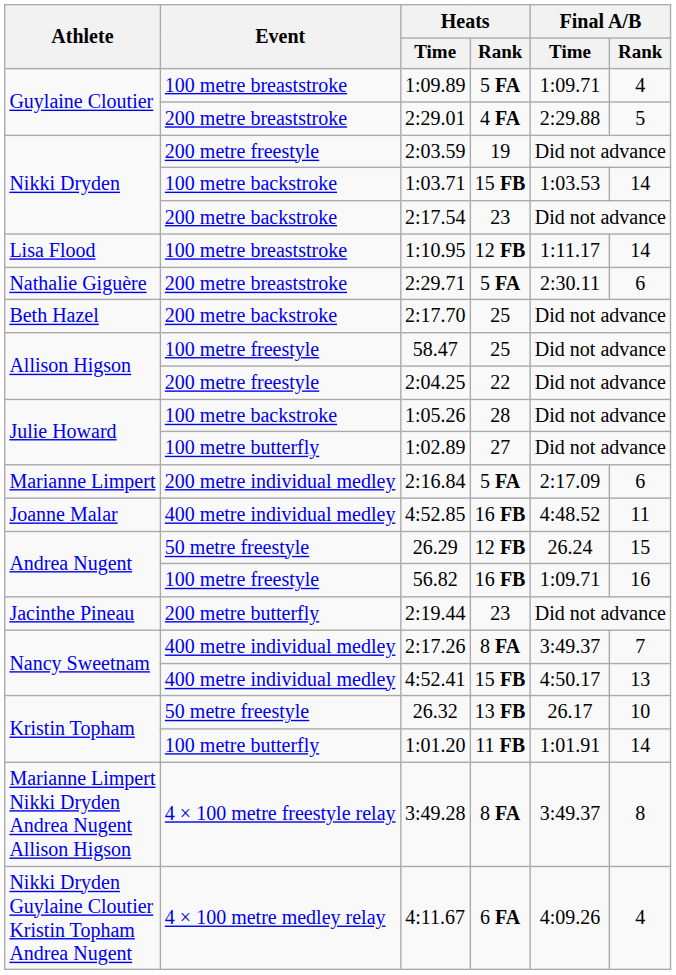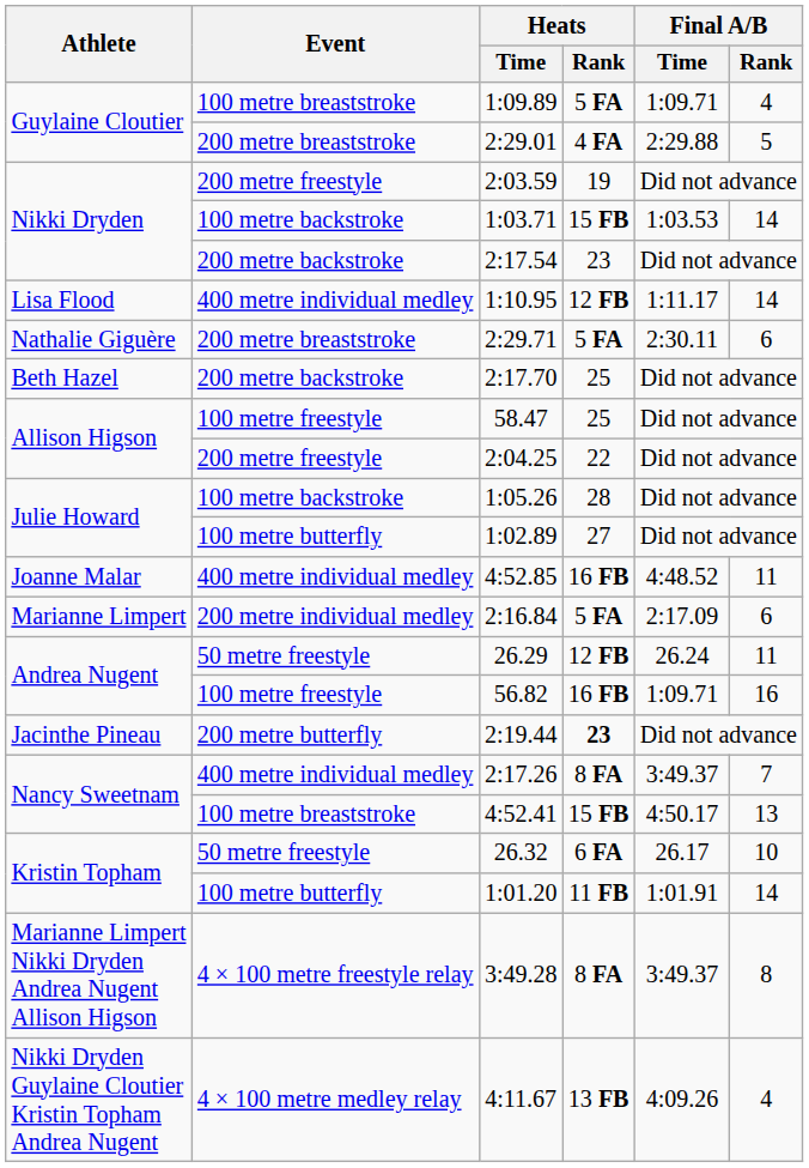 <table class="wikitable" style="font-size:90%">
 <tr>
 <th rowspan="2">Athlete</th>
 <th rowspan="2">Event</th>
 <th colspan=2>Heats</th>
 <th colspan=2>Final A/B</th>
 </tr>
 <tr style="font-size:95%">
 <th>Time</th>
 <th>Rank</th>
 <th>Time</th>
 <th>Rank</th>
 </tr>
 <tr align=center>
 <td align=left rowspan=2><a href='#'>Guylaine Cloutier</a></td>
 <td align=left><a href='#'>100 metre breaststroke</a></td>
 <td>1:09.89</td>
 <td>5 <strong>FA</strong></td>
 <td>1:09.71</td>
 <td>4</td>
 </tr>
 <tr align=center>
 <td align=left><a href='#'>200 metre breaststroke</a></td>
 <td>2:29.01</td>
 <td>4 <strong>FA</strong></td>
 <td>2:29.88</td>
 <td>5</td>
 </tr>
 <tr align=center>
 <td align=left rowspan=3><a href='#'>Nikki Dryden</a></td>
 <td align=left><a href='#'>200 metre freestyle</a></td>
 <td>2:03.59</td>
 <td>19</td>
 <td colspan=2>Did not advance</td>
 </tr>
 <tr align=center>
 <td align=left><a href='#'>100 metre backstroke</a></td>
 <td>1:03.71</td>
 <td>15 <strong>FB</strong></td>
 <td>1:03.53</td>
 <td>14</td>
 </tr>
 <tr align=center>
 <td align=left><a href='#'>200 metre backstroke</a></td>
 <td>2:17.54</td>
 <td>23</td>
 <td colspan=2>Did not advance</td>
 </tr>
 <tr align=center>
 <td align=left><a href='#'>Lisa Flood</a></td>
-<td align=left><a href='#'>100 metre breaststroke</a></td>
+<td align=left><a href='#'>400 metre individual medley</a></td>
 <td>1:10.95</td>
 <td>12 <strong>FB</strong></td>
 <td>1:11.17</td>
 <td>14</td>
 </tr>
 <tr align=center>
 <td align=left><a href='#'>Nathalie Giguère</a></td>
 <td align=left><a href='#'>200 metre breaststroke</a></td>
 <td>2:29.71</td>
 <td>5 <strong>FA</strong></td>
 <td>2:30.11</td>
 <td>6</td>
 </tr>
 <tr align=center>
 <td align=left><a href='#'>Beth Hazel</a></td>
 <td align=left><a href='#'>200 metre backstroke</a></td>
 <td>2:17.70</td>
 <td>25</td>
 <td colspan=2>Did not advance</td>
 </tr>
 <tr align=center>
 <td align=left rowspan=2><a href='#'>Allison Higson</a></td>
 <td align=left><a href='#'>100 metre freestyle</a></td>
 <td>58.47</td>
 <td>25</td>
 <td colspan=2>Did not advance</td>
 </tr>
 <tr align=center>
 <td align=left><a href='#'>200 metre freestyle</a></td>
 <td>2:04.25</td>
 <td>22</td>
 <td colspan=2>Did not advance</td>
 </tr>
 <tr align=center>
 <td align=left rowspan=2><a href='#'>Julie Howard</a></td>
 <td align=left><a href='#'>100 metre backstroke</a></td>
 <td>1:05.26</td>
 <td>28</td>
 <td colspan=2>Did not advance</td>
 </tr>
 <tr align=center>
 <td align=left><a href='#'>100 metre butterfly</a></td>
 <td>1:02.89</td>
 <td>27</td>
 <td colspan=2>Did not advance</td>
 </tr>
 <tr align=center>
+<td align=left><a href='#'>Joanne Malar</a></td>
+<td align=left><a href='#'>400 metre individual medley</a></td>
+<td>4:52.85</td>
+<td>16 <strong>FB</strong></td>
+<td>4:48.52</td>
+<td>11</td>
+</tr>
+<tr align=center>
 <td align=left><a href='#'>Marianne Limpert</a></td>
 <td align=left><a href='#'>200 metre individual medley</a></td>
 <td>2:16.84</td>
 <td>5 <strong>FA</strong></td>
 <td>2:17.09</td>
 <td>6</td>
 </tr>
 <tr align=center>
-<td align=left><a href='#'>Joanne Malar</a></td>
-<td align=left><a href='#'>400 metre individual medley</a></td>
-<td>4:52.85</td>
-<td>16 <strong>FB</strong></td>
-<td>4:48.52</td>
-<td>11</td>
-</tr>
-<tr align=center>
 <td align=left rowspan=2><a href='#'>Andrea Nugent</a></td>
 <td align=left><a href='#'>50 metre freestyle</a></td>
 <td>26.29</td>
 <td>12 <strong>FB</strong></td>
 <td>26.24</td>
-<td>15</td>
+<td>11</td>
 </tr>
 <tr align=center>
 <td align=left><a href='#'>100 metre freestyle</a></td>
 <td>56.82</td>
 <td>16 <strong>FB</strong></td>
 <td>1:09.71</td>
 <td>16</td>
 </tr>
 <tr align=center>
 <td align=left><a href='#'>Jacinthe Pineau</a></td>
 <td align=left><a href='#'>200 metre butterfly</a></td>
 <td>2:19.44</td>
-<td>23</td>
+<td><strong>23</strong></td>
 <td colspan=2>Did not advance</td>
 </tr>
 <tr align=center>
 <td align=left rowspan=2><a href='#'>Nancy Sweetnam</a></td>
 <td align=left><a href='#'>400 metre individual medley</a></td>
 <td>2:17.26</td>
 <td>8 <strong>FA</strong></td>
 <td>3:49.37</td>
 <td>7</td>
 </tr>
 <tr align=center>
-<td align=left><a href='#'>400 metre individual medley</a></td>
+<td align=left><a href='#'>100 metre breaststroke</a></td>
 <td>4:52.41</td>
 <td>15 <strong>FB</strong></td>
 <td>4:50.17</td>
 <td>13</td>
 </tr>
 <tr align=center>
 <td align=left rowspan=2><a href='#'>Kristin Topham</a></td>
 <td align=left><a href='#'>50 metre freestyle</a></td>
 <td>26.32</td>
-<td>13 <strong>FB</strong></td>
+<td>6 <strong>FA</strong></td>
 <td>26.17</td>
 <td>10</td>
 </tr>
 <tr align=center>
 <td align=left><a href='#'>100 metre butterfly</a></td>
 <td>1:01.20</td>
 <td>11 <strong>FB</strong></td>
 <td>1:01.91</td>
 <td>14</td>
 </tr>
 <tr align=center>
 <td align=left><a href='#'>Marianne Limpert</a><br><a href='#'>Nikki Dryden</a><br><a href='#'>Andrea Nugent</a><br><a href='#'>Allison Higson</a></td>
 <td align=left><a href='#'>4 × 100 metre freestyle relay</a></td>
 <td>3:49.28</td>
 <td>8 <strong>FA</strong></td>
 <td>3:49.37</td>
 <td>8</td>
 </tr>
 <tr align=center>
 <td align=left><a href='#'>Nikki Dryden</a><br><a href='#'>Guylaine Cloutier</a><br><a href='#'>Kristin Topham</a><br><a href='#'>Andrea Nugent</a></td>
 <td align=left><a href='#'>4 × 100 metre medley relay</a></td>
 <td>4:11.67</td>
-<td>6 <strong>FA</strong></td>
+<td>13 <strong>FB</strong></td>
 <td>4:09.26</td>
 <td>4</td>
 </tr>
 </table>
